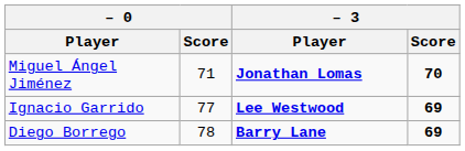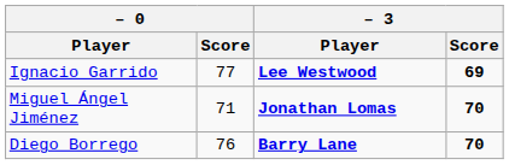 <table class=wikitable>
 <tr>
 <th colspan=2> – 0</th>
 <th colspan=2> – 3</th>
 </tr>
 <tr>
 <th width=145>Player</th>
 <th>Score</th>
 <th width=145>Player</th>
 <th>Score</th>
 </tr>
 <tr>
+<td><a href='#'>Ignacio Garrido</a></td>
+<td align=center>77</td>
+<td><strong><a href='#'>Lee Westwood</a></strong></td>
+<td align=center><strong>69</strong></td>
+</tr>
+<tr>
 <td><a href='#'>Miguel Ángel Jiménez</a></td>
 <td align=center>71</td>
 <td><strong><a href='#'>Jonathan Lomas</a></strong></td>
 <td align=center><strong>70</strong></td>
 </tr>
 <tr>
-<td><a href='#'>Ignacio Garrido</a></td>
-<td align=center>77</td>
-<td><strong><a href='#'>Lee Westwood</a></strong></td>
-<td align=center><strong>69</strong></td>
-</tr>
-<tr>
 <td><a href='#'>Diego Borrego</a></td>
-<td align=center>78</td>
+<td align=center>76</td>
 <td><strong><a href='#'>Barry Lane</a></strong></td>
-<td align=center><strong>69</strong></td>
+<td align=center><strong>70</strong></td>
 </tr>
 </table>
